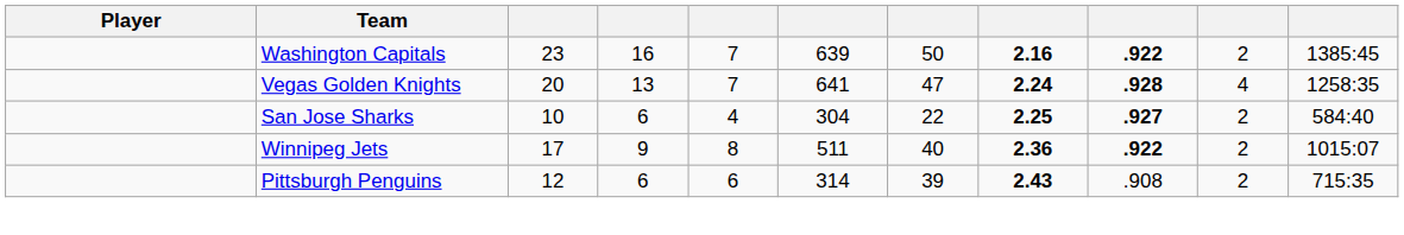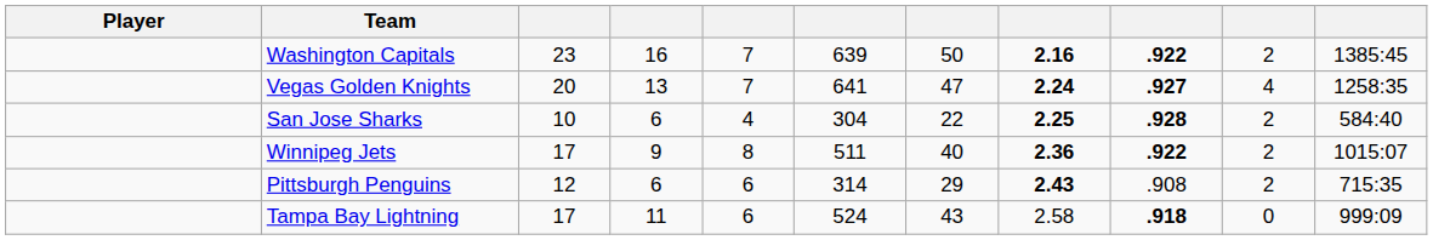 <table style="padding:3px; border-spacing:0; text-align:center;" class="wikitable sortable">
 <tr>
 <th style="width:12em">Player</th>
 <th style="width:12em">Team</th>
 <th style="width:4em"></th>
 <th style="width:4em"></th>
 <th style="width:4em"></th>
 <th style="width:5em"></th>
 <th style="width:4em"></th>
 <th style="width:5em"></th>
 <th style="width:5em"></th>
 <th style="width:4em"></th>
 <th style="width:5em"></th>
 </tr>
 <tr>
 <td align=left></td>
 <td align=left><a href='#'>Washington Capitals</a></td>
 <td>23</td>
 <td>16</td>
 <td>7</td>
 <td>639</td>
 <td>50</td>
 <td><strong>2.16</strong></td>
 <td><strong>.922</strong></td>
 <td>2</td>
 <td> 1385:45</td>
 </tr>
 <tr>
 <td align=left></td>
 <td align=left><a href='#'>Vegas Golden Knights</a></td>
 <td>20</td>
 <td>13</td>
 <td>7</td>
 <td>641</td>
 <td>47</td>
 <td><strong>2.24</strong></td>
-<td><strong>.928</strong></td>
+<td><strong>.927</strong></td>
 <td>4</td>
 <td> 1258:35</td>
 </tr>
 <tr>
 <td align=left></td>
 <td align=left><a href='#'>San Jose Sharks</a></td>
 <td>10</td>
 <td>6</td>
 <td>4</td>
 <td>304</td>
 <td>22</td>
 <td><strong>2.25</strong></td>
-<td><strong>.927</strong></td>
+<td><strong>.928</strong></td>
 <td>2</td>
 <td> 584:40</td>
 </tr>
 <tr>
 <td align=left></td>
 <td align=left><a href='#'>Winnipeg Jets</a></td>
 <td>17</td>
 <td>9</td>
 <td>8</td>
 <td>511</td>
 <td>40</td>
 <td><strong>2.36</strong></td>
 <td><strong>.922</strong></td>
 <td>2</td>
 <td> 1015:07</td>
 </tr>
 <tr>
 <td align=left></td>
 <td align=left><a href='#'>Pittsburgh Penguins</a></td>
 <td>12</td>
 <td>6</td>
 <td>6</td>
 <td>314</td>
-<td>39</td>
+<td>29</td>
 <td><strong>2.43</strong></td>
 <td>.908</td>
 <td>2</td>
 <td> 715:35</td>
 </tr>
+<tr>
+<td align=left></td>
+<td align=left><a href='#'>Tampa Bay Lightning</a></td>
+<td>17</td>
+<td>11</td>
+<td>6</td>
+<td>524</td>
+<td>43</td>
+<td>2.58</td>
+<td><strong>.918</strong></td>
+<td>0</td>
+<td> 999:09</td>
+</tr>
 </table>
